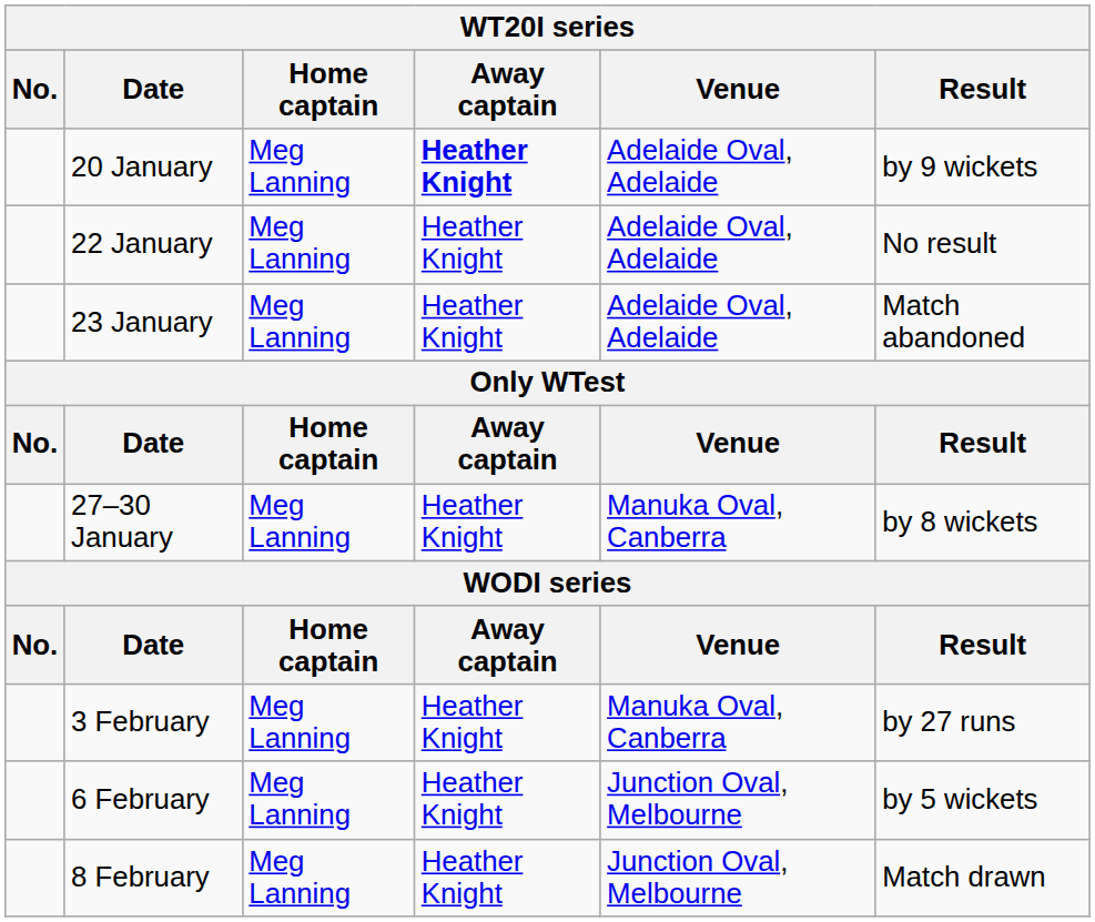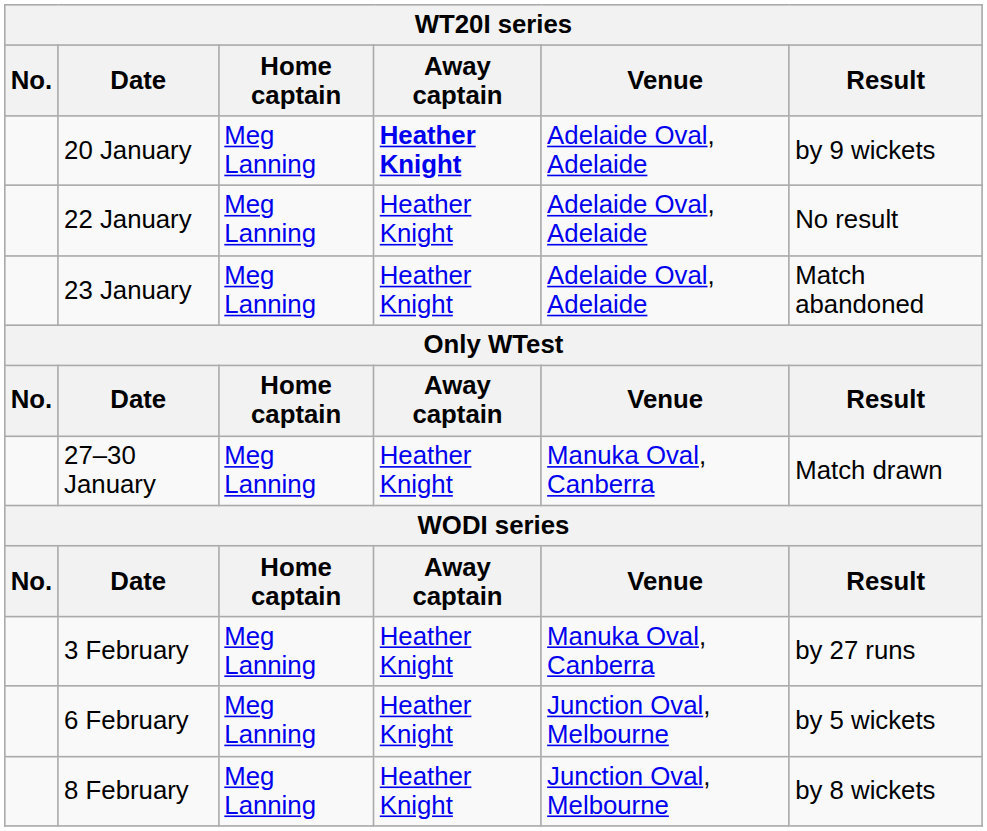 <table class="wikitable">
 <tr>
 <th colspan="9">WT20I series</th>
 </tr>
 <tr>
 <th>No.</th>
 <th>Date</th>
 <th>Home captain</th>
 <th>Away captain</th>
 <th>Venue</th>
 <th>Result</th>
 </tr>
 <tr>
 <td></td>
 <td>20 January</td>
 <td><a href='#'>Meg Lanning</a></td>
 <td><strong><a href='#'>Heather Knight</a></strong></td>
 <td><a href='#'>Adelaide Oval</a>, <a href='#'>Adelaide</a></td>
 <td> by 9 wickets</td>
 </tr>
 <tr>
 <td></td>
 <td>22 January</td>
 <td><a href='#'>Meg Lanning</a></td>
 <td><a href='#'>Heather Knight</a></td>
 <td><a href='#'>Adelaide Oval</a>, <a href='#'>Adelaide</a></td>
 <td>No result</td>
 </tr>
 <tr>
 <td></td>
 <td>23 January</td>
 <td><a href='#'>Meg Lanning</a></td>
 <td><a href='#'>Heather Knight</a></td>
 <td><a href='#'>Adelaide Oval</a>, <a href='#'>Adelaide</a></td>
 <td>Match abandoned</td>
 </tr>
 <tr>
 <th colspan="9">Only WTest</th>
 </tr>
 <tr>
 <th>No.</th>
 <th>Date</th>
 <th>Home captain</th>
 <th>Away captain</th>
 <th>Venue</th>
 <th>Result</th>
 </tr>
 <tr>
 <td></td>
 <td>27–30 January</td>
 <td><a href='#'>Meg Lanning</a></td>
 <td><a href='#'>Heather Knight</a></td>
 <td><a href='#'>Manuka Oval</a>, <a href='#'>Canberra</a></td>
-<td> by 8 wickets</td>
+<td>Match drawn</td>
 </tr>
 <tr>
 <th colspan="9">WODI series</th>
 </tr>
 <tr>
 <th>No.</th>
 <th>Date</th>
 <th>Home captain</th>
 <th>Away captain</th>
 <th>Venue</th>
 <th>Result</th>
 </tr>
 <tr>
 <td></td>
 <td>3 February</td>
 <td><a href='#'>Meg Lanning</a></td>
 <td><a href='#'>Heather Knight</a></td>
 <td><a href='#'>Manuka Oval</a>, <a href='#'>Canberra</a></td>
 <td> by 27 runs</td>
 </tr>
 <tr>
 <td></td>
 <td>6 February</td>
 <td><a href='#'>Meg Lanning</a></td>
 <td><a href='#'>Heather Knight</a></td>
 <td><a href='#'>Junction Oval</a>, <a href='#'>Melbourne</a></td>
 <td> by 5 wickets</td>
 </tr>
 <tr>
 <td></td>
 <td>8 February</td>
 <td><a href='#'>Meg Lanning</a></td>
 <td><a href='#'>Heather Knight</a></td>
 <td><a href='#'>Junction Oval</a>, <a href='#'>Melbourne</a></td>
-<td>Match drawn</td>
+<td> by 8 wickets</td>
 </tr>
 </table>
